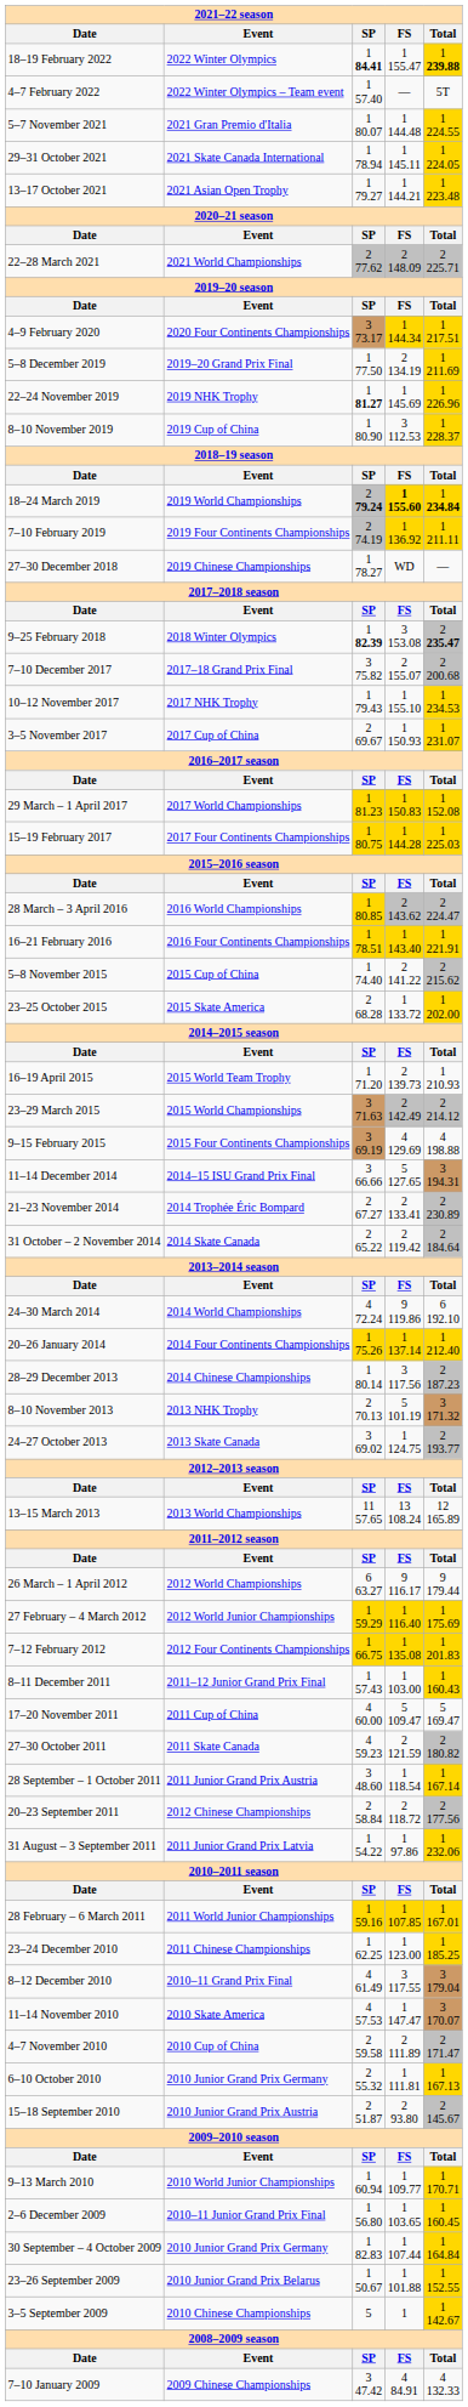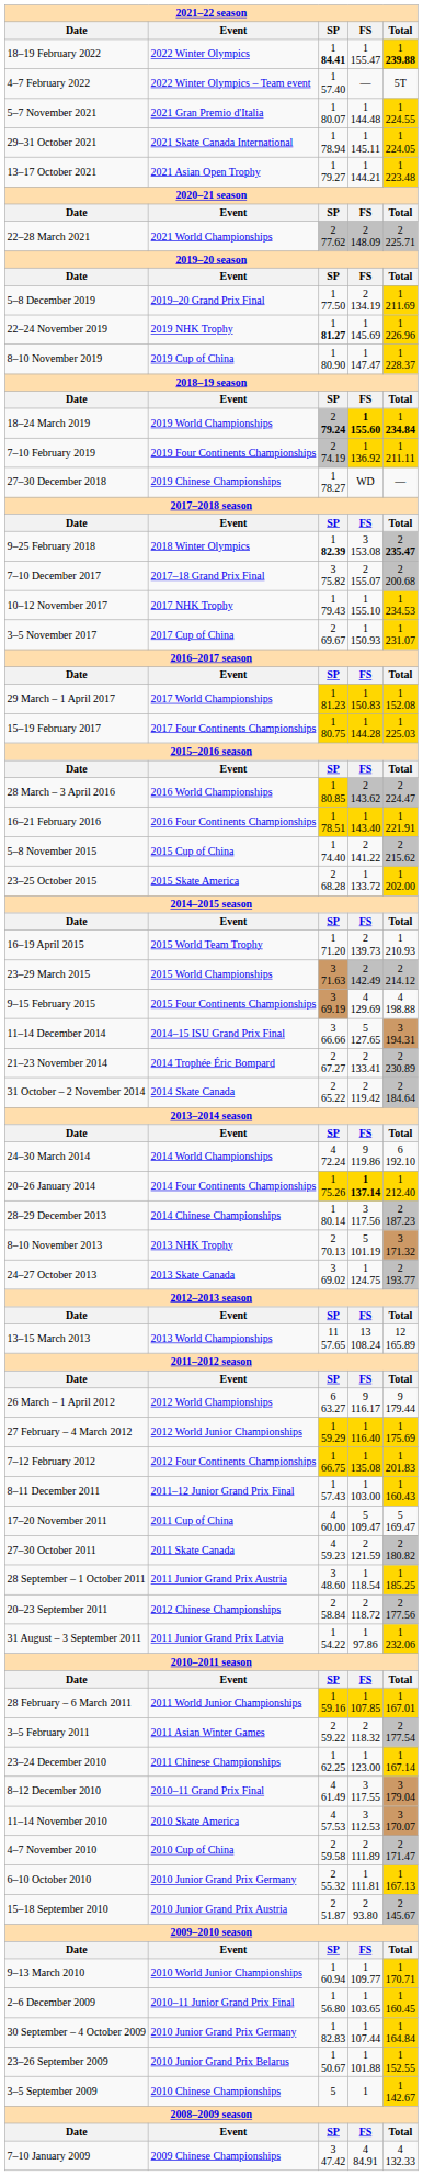 <table class="wikitable">
 <tr>
 <td colspan="5" style="background-color: #ffdead; " align="center"><strong><a href='#'>2021–22 season</a></strong></td>
 </tr>
 <tr>
 <th>Date</th>
 <th>Event</th>
 <th>SP</th>
 <th>FS</th>
 <th>Total</th>
 </tr>
 <tr>
 <td>18–19 February 2022</td>
 <td><a href='#'>2022 Winter Olympics</a></td>
 <td align=center>1 <br> <strong>84.41</strong></td>
 <td align=center>1 <br> 155.47</td>
 <td align=center bgcolor=gold>1 <br> <strong>239.88</strong></td>
 </tr>
 <tr>
 <td>4–7 February 2022</td>
 <td><a href='#'>2022 Winter Olympics – Team event</a></td>
 <td align=center>1 <br> 57.40</td>
 <td align=center>—</td>
 <td align=center>5T</td>
 </tr>
 <tr>
 <td>5–7 November 2021</td>
 <td><a href='#'>2021 Gran Premio d'Italia</a></td>
 <td align=center>1 <br> 80.07</td>
 <td align=center>1 <br> 144.48</td>
 <td align=center bgcolor=gold>1 <br> 224.55</td>
 </tr>
 <tr>
 <td>29–31 October 2021</td>
 <td><a href='#'>2021 Skate Canada International</a></td>
 <td align=center>1 <br> 78.94</td>
 <td align=center>1 <br> 145.11</td>
 <td align=center bgcolor=gold>1 <br> 224.05</td>
 </tr>
 <tr>
 <td>13–17 October 2021</td>
 <td><a href='#'>2021 Asian Open Trophy</a></td>
 <td align=center>1 <br> 79.27</td>
 <td align=center>1 <br> 144.21</td>
 <td align=center bgcolor=gold>1 <br> 223.48</td>
 </tr>
 <tr>
 <td colspan="5" style="background-color: #ffdead; " align="center"><strong><a href='#'>2020–21 season</a></strong></td>
 </tr>
 <tr>
 <th>Date</th>
 <th>Event</th>
 <th>SP</th>
 <th>FS</th>
 <th>Total</th>
 </tr>
 <tr>
 <td>22–28 March 2021</td>
 <td><a href='#'>2021 World Championships</a></td>
 <td align=center bgcolor=silver>2 <br> 77.62</td>
 <td align=center bgcolor=silver>2 <br> 148.09</td>
 <td align=center bgcolor=silver>2 <br> 225.71</td>
 </tr>
 <tr>
 <td colspan="5" style="background-color: #ffdead; " align="center"><strong><a href='#'>2019–20 season</a></strong></td>
 </tr>
 <tr>
 <th>Date</th>
 <th>Event</th>
 <th>SP</th>
 <th>FS</th>
 <th>Total</th>
 </tr>
 <tr>
-<td>4–9 February 2020</td>
-<td><a href='#'>2020 Four Continents Championships</a></td>
-<td align=center bgcolor=cc9966>3 <br> 73.17</td>
-<td align=center bgcolor=gold>1 <br> 144.34</td>
-<td align=center bgcolor=gold>1 <br> 217.51</td>
-</tr>
-<tr>
 <td>5–8 December 2019</td>
 <td><a href='#'>2019–20 Grand Prix Final</a></td>
 <td align=center>1 <br> 77.50</td>
 <td align=center>2 <br> 134.19</td>
 <td align=center bgcolor=gold>1 <br> 211.69</td>
 </tr>
 <tr>
 <td>22–24 November 2019</td>
 <td><a href='#'>2019 NHK Trophy</a></td>
 <td align=center>1 <br> <strong>81.27</strong></td>
 <td align=center>1 <br> 145.69</td>
 <td align=center bgcolor=gold>1 <br> 226.96</td>
 </tr>
 <tr>
 <td>8–10 November 2019</td>
 <td><a href='#'>2019 Cup of China</a></td>
 <td align=center>1 <br> 80.90</td>
-<td align=center>3 <br> 112.53</td>
+<td align=center>1 <br> 147.47</td>
 <td align=center bgcolor=gold>1 <br> 228.37</td>
 </tr>
 <tr>
 <td colspan="5" style="background-color: #ffdead; " align="center"><strong><a href='#'>2018–19 season</a></strong></td>
 </tr>
 <tr>
 <th>Date</th>
 <th>Event</th>
 <th>SP</th>
 <th>FS</th>
 <th>Total</th>
 </tr>
 <tr>
 <td>18–24 March 2019</td>
 <td><a href='#'>2019 World Championships</a></td>
 <td align=center bgcolor=silver>2 <br> <strong>79.24</strong></td>
 <td align=center bgcolor=gold><strong>1 <br> 155.60</strong></td>
 <td align=center bgcolor=gold>1 <br> <strong>234.84</strong></td>
 </tr>
 <tr>
 <td>7–10 February 2019</td>
 <td><a href='#'>2019 Four Continents Championships</a></td>
 <td align=center bgcolor=silver>2 <br> 74.19</td>
 <td align=center bgcolor=gold>1 <br> 136.92</td>
 <td align=center bgcolor=gold>1 <br> 211.11</td>
 </tr>
 <tr>
 <td>27–30 December 2018</td>
 <td><a href='#'>2019 Chinese Championships</a></td>
 <td align=center>1 <br> 78.27</td>
 <td align=center>WD</td>
 <td align=center>—</td>
 </tr>
 <tr>
 <td style="background-color: #ffdead;" colspan=5 align=center><strong><a href='#'>2017–2018 season</a></strong></td>
 </tr>
 <tr>
 <th>Date</th>
 <th>Event</th>
 <th><a href='#'>SP</a></th>
 <th><a href='#'>FS</a></th>
 <th>Total</th>
 </tr>
 <tr>
 <td>9–25 February 2018</td>
 <td><a href='#'>2018 Winter Olympics</a></td>
 <td align=center>1 <br> <strong>82.39</strong></td>
 <td align=center>3 <br> 153.08</td>
 <td align=center bgcolor=silver>2 <br> <strong>235.47</strong></td>
 </tr>
 <tr>
 <td>7–10 December 2017</td>
 <td><a href='#'>2017–18 Grand Prix Final</a></td>
 <td align=center>3 <br> 75.82</td>
 <td align=center>2 <br> 155.07</td>
 <td align=center bgcolor=silver>2 <br> 200.68</td>
 </tr>
 <tr>
 <td>10–12 November 2017</td>
 <td><a href='#'>2017 NHK Trophy</a></td>
 <td align=center>1 <br> 79.43</td>
 <td align=center>1 <br> 155.10</td>
 <td align=center bgcolor=gold>1 <br> 234.53</td>
 </tr>
 <tr>
 <td>3–5 November 2017</td>
 <td><a href='#'>2017 Cup of China</a></td>
 <td align=center>2 <br> 69.67</td>
 <td align=center>1 <br> 150.93</td>
 <td align=center bgcolor=gold>1 <br> 231.07</td>
 </tr>
 <tr>
 <td style="background-color: #ffdead;" colspan=5 align=center><strong><a href='#'>2016–2017 season</a></strong></td>
 </tr>
 <tr>
 <th>Date</th>
 <th>Event</th>
 <th><a href='#'>SP</a></th>
 <th><a href='#'>FS</a></th>
 <th>Total</th>
 </tr>
 <tr>
 <td>29 March – 1 April 2017</td>
 <td><a href='#'>2017 World Championships</a></td>
 <td align=center bgcolor=gold>1 <br> 81.23</td>
 <td align=center bgcolor=gold>1 <br> 150.83</td>
 <td align=center bgcolor=gold>1 <br> 152.08</td>
 </tr>
 <tr>
 <td>15–19 February 2017</td>
 <td><a href='#'>2017 Four Continents Championships</a></td>
 <td align=center bgcolor=gold>1 <br> 80.75</td>
 <td align=center bgcolor=gold>1 <br> 144.28</td>
 <td align=center bgcolor=gold>1 <br> 225.03</td>
 </tr>
 <tr>
 <td style="background-color: #ffdead;" colspan=5 align=center><strong><a href='#'>2015–2016 season</a></strong></td>
 </tr>
 <tr>
 <th>Date</th>
 <th>Event</th>
 <th><a href='#'>SP</a></th>
 <th><a href='#'>FS</a></th>
 <th>Total</th>
 </tr>
 <tr>
 <td>28 March – 3 April 2016</td>
 <td><a href='#'>2016 World Championships</a></td>
 <td align=center bgcolor=gold>1 <br> 80.85</td>
 <td align=center bgcolor=silver>2 <br> 143.62</td>
 <td align=center bgcolor=silver>2 <br> 224.47</td>
 </tr>
 <tr>
 <td>16–21 February 2016</td>
 <td><a href='#'>2016 Four Continents Championships</a></td>
 <td align=center bgcolor=gold>1 <br> 78.51</td>
 <td align=center bgcolor=gold>1 <br> 143.40</td>
 <td align=center bgcolor=gold>1 <br> 221.91</td>
 </tr>
 <tr>
 <td>5–8 November 2015</td>
 <td><a href='#'>2015 Cup of China</a></td>
 <td align=center>1 <br> 74.40</td>
 <td align=center>2 <br> 141.22</td>
 <td align=center bgcolor=silver>2 <br> 215.62</td>
 </tr>
 <tr>
 <td>23–25 October 2015</td>
 <td><a href='#'>2015 Skate America</a></td>
 <td align=center>2 <br> 68.28</td>
 <td align=center>1 <br> 133.72</td>
 <td align=center bgcolor=gold>1 <br> 202.00</td>
 </tr>
 <tr>
 <td style="background-color: #ffdead;" colspan=5 align=center><strong><a href='#'>2014–2015 season</a></strong></td>
 </tr>
 <tr>
 <th>Date</th>
 <th>Event</th>
 <th><a href='#'>SP</a></th>
 <th><a href='#'>FS</a></th>
 <th>Total</th>
 </tr>
 <tr>
 <td>16–19 April 2015</td>
 <td><a href='#'>2015 World Team Trophy</a></td>
 <td align=center>1 <br> 71.20</td>
 <td align=center>2 <br> 139.73</td>
 <td align=center>1 <br> 210.93</td>
 </tr>
 <tr>
 <td>23–29 March 2015</td>
 <td><a href='#'>2015 World Championships</a></td>
 <td align="center" bgcolor="#cc9966">3 <br> 71.63</td>
 <td align=center bgcolor=silver>2 <br> 142.49</td>
 <td align=center bgcolor=silver>2 <br> 214.12</td>
 </tr>
 <tr>
 <td>9–15 February 2015</td>
 <td><a href='#'>2015 Four Continents Championships</a></td>
 <td align="center" bgcolor="#cc9966">3 <br> 69.19</td>
 <td align=center>4 <br> 129.69</td>
 <td align=center>4 <br> 198.88</td>
 </tr>
 <tr>
 <td>11–14 December 2014</td>
 <td><a href='#'>2014–15 ISU Grand Prix Final</a></td>
 <td align=center>3 <br> 66.66</td>
 <td align=center>5 <br> 127.65</td>
 <td align="center" bgcolor="#cc9966">3 <br> 194.31</td>
 </tr>
 <tr>
 <td>21–23 November 2014</td>
 <td><a href='#'>2014 Trophée Éric Bompard</a></td>
 <td align=center>2 <br> 67.27</td>
 <td align=center>2 <br> 133.41</td>
 <td align=center bgcolor=silver>2 <br> 230.89</td>
 </tr>
 <tr>
 <td>31 October – 2 November 2014</td>
 <td><a href='#'>2014 Skate Canada</a></td>
 <td align=center>2 <br> 65.22</td>
 <td align=center>2 <br> 119.42</td>
 <td align=center bgcolor=silver>2 <br> 184.64</td>
 </tr>
 <tr>
 <td style="background-color: #ffdead;" colspan=5 align=center><strong><a href='#'>2013–2014 season</a></strong></td>
 </tr>
 <tr>
 <th>Date</th>
 <th>Event</th>
 <th><a href='#'>SP</a></th>
 <th><a href='#'>FS</a></th>
 <th>Total</th>
 </tr>
 <tr>
 <td>24–30 March 2014</td>
 <td><a href='#'>2014 World Championships</a></td>
 <td align=center>4 <br> 72.24</td>
 <td align=center>9 <br> 119.86</td>
 <td align=center>6 <br> 192.10</td>
 </tr>
 <tr>
 <td>20–26 January 2014</td>
 <td><a href='#'>2014 Four Continents Championships</a></td>
 <td align=center bgcolor=gold>1 <br> 75.26</td>
-<td align=center bgcolor=gold>1 <br> 137.14</td>
+<td align=center bgcolor=gold><strong>1 <br> 137.14</strong></td>
 <td align=center bgcolor=gold>1 <br> 212.40</td>
 </tr>
 <tr>
 <td>28–29 December 2013</td>
 <td><a href='#'>2014 Chinese Championships</a></td>
 <td align=center>1 <br> 80.14</td>
 <td align=center>3 <br> 117.56</td>
 <td align=center bgcolor=silver>2 <br> 187.23</td>
 </tr>
 <tr>
 <td>8–10 November 2013</td>
 <td><a href='#'>2013 NHK Trophy</a></td>
 <td align=center>2 <br> 70.13</td>
 <td align=center>5 <br> 101.19</td>
 <td align="center" bgcolor="#cc9966">3 <br> 171.32</td>
 </tr>
 <tr>
 <td>24–27 October 2013</td>
 <td><a href='#'>2013 Skate Canada</a></td>
 <td align=center>3 <br> 69.02</td>
 <td align=center>1 <br> 124.75</td>
 <td align=center bgcolor=silver>2 <br> 193.77</td>
 </tr>
 <tr>
 <td style="background-color: #ffdead;" colspan=5 align=center><strong><a href='#'>2012–2013 season</a></strong></td>
 </tr>
 <tr>
 <th>Date</th>
 <th>Event</th>
 <th><a href='#'>SP</a></th>
 <th><a href='#'>FS</a></th>
 <th>Total</th>
 </tr>
 <tr>
 <td>13–15 March 2013</td>
 <td><a href='#'>2013 World Championships</a></td>
 <td align=center>11 <br> 57.65</td>
 <td align=center>13 <br> 108.24</td>
 <td align=center>12 <br> 165.89</td>
 </tr>
 <tr>
 <td style="background-color: #ffdead;" colspan=5 align=center><strong><a href='#'>2011–2012 season</a></strong></td>
 </tr>
 <tr>
 <th>Date</th>
 <th>Event</th>
 <th><a href='#'>SP</a></th>
 <th><a href='#'>FS</a></th>
 <th>Total</th>
 </tr>
 <tr>
 <td>26 March – 1 April 2012</td>
 <td><a href='#'>2012 World Championships</a></td>
 <td align=center>6 <br> 63.27</td>
 <td align=center>9 <br> 116.17</td>
 <td align=center>9 <br> 179.44</td>
 </tr>
 <tr>
 <td>27 February – 4 March 2012</td>
 <td><a href='#'>2012 World Junior Championships</a></td>
 <td align=center bgcolor=gold>1 <br> 59.29</td>
 <td align=center bgcolor=gold>1 <br> 116.40</td>
 <td align=center bgcolor=gold>1 <br> 175.69</td>
 </tr>
 <tr>
 <td>7–12 February 2012</td>
 <td><a href='#'>2012 Four Continents Championships</a></td>
 <td align=center bgcolor=gold>1 <br> 66.75</td>
 <td align=center bgcolor=gold>1 <br> 135.08</td>
 <td align=center bgcolor=gold>1 <br> 201.83</td>
 </tr>
 <tr>
 <td>8–11 December 2011</td>
 <td><a href='#'>2011–12 Junior Grand Prix Final</a></td>
 <td align=center>1 <br> 57.43</td>
 <td align=center>1 <br> 103.00</td>
 <td align=center bgcolor=gold>1 <br> 160.43</td>
 </tr>
 <tr>
 <td>17–20 November 2011</td>
 <td><a href='#'>2011 Cup of China</a></td>
 <td align=center>4 <br> 60.00</td>
 <td align=center>5 <br> 109.47</td>
 <td align=center>5 <br> 169.47</td>
 </tr>
 <tr>
 <td>27–30 October 2011</td>
 <td><a href='#'>2011 Skate Canada</a></td>
 <td align=center>4 <br> 59.23</td>
 <td align=center>2 <br> 121.59</td>
 <td align=center bgcolor=silver>2 <br> 180.82</td>
 </tr>
 <tr>
 <td>28 September – 1 October 2011</td>
 <td><a href='#'>2011 Junior Grand Prix Austria</a></td>
 <td align=center>3 <br> 48.60</td>
 <td align=center>1 <br> 118.54</td>
-<td align=center bgcolor=gold>1 <br> 167.14</td>
+<td align=center bgcolor=gold>1 <br> 185.25</td>
 </tr>
 <tr>
 <td>20–23 September 2011</td>
 <td><a href='#'>2012 Chinese Championships</a></td>
 <td align=center>2 <br> 58.84</td>
 <td align=center>2 <br> 118.72</td>
 <td align=center bgcolor=silver>2 <br> 177.56</td>
 </tr>
 <tr>
 <td>31 August – 3 September 2011</td>
 <td><a href='#'>2011 Junior Grand Prix Latvia</a></td>
 <td align=center>1 <br> 54.22</td>
 <td align=center>1 <br> 97.86</td>
 <td align=center bgcolor=gold>1 <br> 232.06</td>
 </tr>
 <tr>
 <td style="background-color: #ffdead;" colspan=5 align=center><strong><a href='#'>2010–2011 season</a></strong></td>
 </tr>
 <tr>
 <th>Date</th>
 <th>Event</th>
 <th><a href='#'>SP</a></th>
 <th><a href='#'>FS</a></th>
 <th>Total</th>
 </tr>
 <tr>
 <td>28 February – 6 March 2011</td>
 <td><a href='#'>2011 World Junior Championships</a></td>
 <td align=center bgcolor=gold>1 <br> 59.16</td>
 <td align=center bgcolor=gold>1 <br> 107.85</td>
 <td align=center bgcolor=gold>1 <br> 167.01</td>
 </tr>
 <tr>
+<td>3–5 February 2011</td>
+<td><a href='#'>2011 Asian Winter Games</a></td>
+<td align=center>2 <br> 59.22</td>
+<td align=center>2 <br> 118.32</td>
+<td align=center bgcolor=silver>2 <br> 177.54</td>
+</tr>
+<tr>
 <td>23–24 December 2010</td>
 <td><a href='#'>2011 Chinese Championships</a></td>
 <td align=center>1 <br> 62.25</td>
 <td align=center>1 <br> 123.00</td>
-<td align=center bgcolor=gold>1 <br> 185.25</td>
+<td align=center bgcolor=gold>1 <br> 167.14</td>
 </tr>
 <tr>
 <td>8–12 December 2010</td>
 <td><a href='#'>2010–11 Grand Prix Final</a></td>
 <td align=center>4 <br> 61.49</td>
 <td align=center>3 <br> 117.55</td>
 <td align="center" bgcolor="#cc9966">3 <br> 179.04</td>
 </tr>
 <tr>
 <td>11–14 November 2010</td>
 <td><a href='#'>2010 Skate America</a></td>
 <td align=center>4 <br> 57.53</td>
-<td align=center>1 <br> 147.47</td>
+<td align=center>3 <br> 112.53</td>
 <td align="center" bgcolor="#cc9966">3 <br> 170.07</td>
 </tr>
 <tr>
 <td>4–7 November 2010</td>
 <td><a href='#'>2010 Cup of China</a></td>
 <td align=center>2 <br> 59.58</td>
 <td align=center>2 <br> 111.89</td>
 <td align=center bgcolor=silver>2 <br> 171.47</td>
 </tr>
 <tr>
 <td>6–10 October 2010</td>
 <td><a href='#'>2010 Junior Grand Prix Germany</a></td>
 <td align=center>2 <br> 55.32</td>
 <td align=center>1 <br> 111.81</td>
 <td align=center bgcolor=gold>1 <br> 167.13</td>
 </tr>
 <tr>
 <td>15–18 September 2010</td>
 <td><a href='#'>2010 Junior Grand Prix Austria</a></td>
 <td align=center>2 <br> 51.87</td>
 <td align=center>2 <br> 93.80</td>
 <td align=center bgcolor=silver>2 <br> 145.67</td>
 </tr>
 <tr>
 <td style="background-color: #ffdead;" colspan=5 align=center><strong><a href='#'>2009–2010 season</a></strong></td>
 </tr>
 <tr>
 <th>Date</th>
 <th>Event</th>
 <th><a href='#'>SP</a></th>
 <th><a href='#'>FS</a></th>
 <th>Total</th>
 </tr>
 <tr>
 <td>9–13 March 2010</td>
 <td><a href='#'>2010 World Junior Championships</a></td>
 <td align=center>1 <br> 60.94</td>
 <td align=center>1 <br> 109.77</td>
 <td align=center bgcolor=gold>1 <br> 170.71</td>
 </tr>
 <tr>
 <td>2–6 December 2009</td>
 <td><a href='#'>2010–11 Junior Grand Prix Final</a></td>
 <td align=center>1 <br> 56.80</td>
 <td align=center>1 <br> 103.65</td>
 <td align=center bgcolor=gold>1 <br> 160.45</td>
 </tr>
 <tr>
 <td>30 September – 4 October 2009</td>
 <td><a href='#'>2010 Junior Grand Prix Germany</a></td>
 <td align=center>1 <br> 82.83</td>
 <td align=center>1 <br> 107.44</td>
 <td align=center bgcolor=gold>1 <br> 164.84</td>
 </tr>
 <tr>
 <td>23–26 September 2009</td>
 <td><a href='#'>2010 Junior Grand Prix Belarus</a></td>
 <td align=center>1 <br> 50.67</td>
 <td align=center>1 <br> 101.88</td>
 <td align=center bgcolor=gold>1 <br> 152.55</td>
 </tr>
 <tr>
 <td>3–5 September 2009</td>
 <td><a href='#'>2010 Chinese Championships</a></td>
 <td align=center>5 <br></td>
 <td align=center>1 <br></td>
 <td align=center bgcolor=gold>1 <br> 142.67</td>
 </tr>
 <tr>
 <td style="background-color: #ffdead;" colspan=5 align=center><strong><a href='#'>2008–2009 season</a></strong></td>
 </tr>
 <tr>
 <th>Date</th>
 <th>Event</th>
 <th><a href='#'>SP</a></th>
 <th><a href='#'>FS</a></th>
 <th>Total</th>
 </tr>
 <tr>
 <td>7–10 January 2009</td>
 <td><a href='#'>2009 Chinese Championships</a></td>
 <td align=center>3 <br> 47.42</td>
 <td align=center>4 <br> 84.91</td>
 <td align=center>4 <br> 132.33</td>
 </tr>
 </table>
